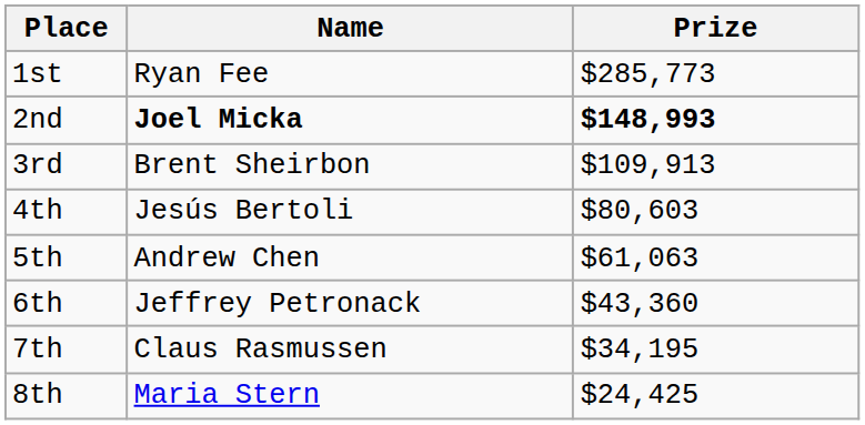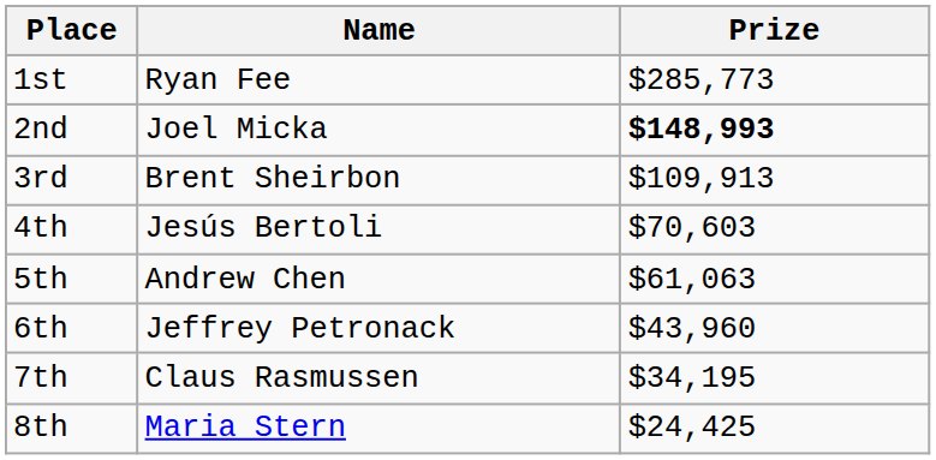 <table class="wikitable">
 <tr>
 <th width="50">Place</th>
 <th width="200">Name</th>
 <th width="125">Prize</th>
 </tr>
 <tr>
 <td>1st</td>
 <td> Ryan Fee</td>
 <td>$285,773</td>
 </tr>
 <tr>
 <td>2nd</td>
-<td><strong> Joel Micka</strong></td>
+<td> Joel Micka</td>
 <td><strong>$148,993</strong></td>
 </tr>
 <tr>
 <td>3rd</td>
 <td> Brent Sheirbon</td>
 <td>$109,913</td>
 </tr>
 <tr>
 <td>4th</td>
 <td> Jesús Bertoli</td>
-<td>$80,603</td>
+<td>$70,603</td>
 </tr>
 <tr>
 <td>5th</td>
 <td> Andrew Chen</td>
 <td>$61,063</td>
 </tr>
 <tr>
 <td>6th</td>
 <td> Jeffrey Petronack</td>
-<td>$43,360</td>
+<td>$43,960</td>
 </tr>
 <tr>
 <td>7th</td>
 <td> Claus Rasmussen</td>
 <td>$34,195</td>
 </tr>
 <tr>
 <td>8th</td>
 <td> <a href='#'>Maria Stern</a></td>
 <td>$24,425</td>
 </tr>
 </table>
